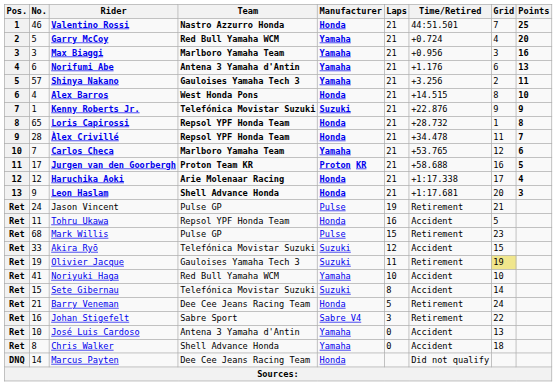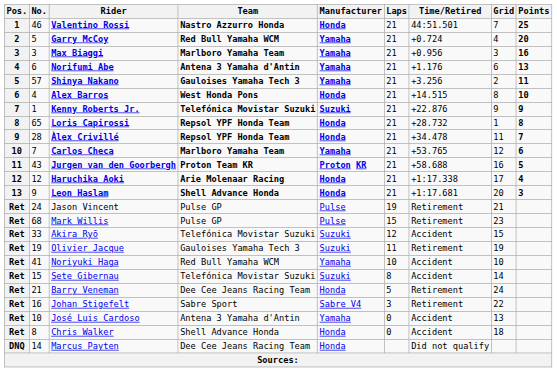 <table class="wikitable" style="font-size: 95%;">
 <tr>
 <th>Pos.</th>
 <th>No.</th>
 <th>Rider</th>
 <th>Team</th>
 <th>Manufacturer</th>
 <th>Laps</th>
 <th>Time/Retired</th>
 <th>Grid</th>
 <th>Points</th>
 </tr>
 <tr>
 <th>1</th>
 <td>46</td>
 <td> <strong><a href='#'>Valentino Rossi</a></strong></td>
 <td><strong>Nastro Azzurro Honda</strong></td>
 <td><strong><a href='#'>Honda</a></strong></td>
 <td>21</td>
 <td>44:51.501</td>
 <td>7</td>
 <td><strong>25</strong></td>
 </tr>
 <tr>
 <th>2</th>
 <td>5</td>
 <td> <strong><a href='#'>Garry McCoy</a></strong></td>
 <td><strong>Red Bull Yamaha WCM</strong></td>
 <td><strong><a href='#'>Yamaha</a></strong></td>
 <td>21</td>
 <td>+0.724</td>
 <td>4</td>
 <td><strong>20</strong></td>
 </tr>
 <tr>
 <th>3</th>
 <td>3</td>
 <td> <strong><a href='#'>Max Biaggi</a></strong></td>
 <td><strong>Marlboro Yamaha Team</strong></td>
 <td><strong><a href='#'>Yamaha</a></strong></td>
 <td>21</td>
 <td>+0.956</td>
 <td>3</td>
 <td><strong>16</strong></td>
 </tr>
 <tr>
 <th>4</th>
 <td>6</td>
 <td> <strong><a href='#'>Norifumi Abe</a></strong></td>
 <td><strong>Antena 3 Yamaha d'Antin</strong></td>
 <td><strong><a href='#'>Yamaha</a></strong></td>
 <td>21</td>
 <td>+1.176</td>
 <td>6</td>
 <td><strong>13</strong></td>
 </tr>
 <tr>
 <th>5</th>
 <td>57</td>
 <td> <strong><a href='#'>Shinya Nakano</a></strong></td>
 <td><strong>Gauloises Yamaha Tech 3</strong></td>
 <td><strong><a href='#'>Yamaha</a></strong></td>
 <td>21</td>
 <td>+3.256</td>
 <td>2</td>
 <td><strong>11</strong></td>
 </tr>
 <tr>
 <th>6</th>
 <td>4</td>
 <td> <strong><a href='#'>Alex Barros</a></strong></td>
 <td><strong>West Honda Pons</strong></td>
 <td><strong><a href='#'>Honda</a></strong></td>
 <td>21</td>
 <td>+14.515</td>
 <td>8</td>
 <td><strong>10</strong></td>
 </tr>
 <tr>
 <th>7</th>
 <td>1</td>
 <td> <strong><a href='#'>Kenny Roberts Jr.</a></strong></td>
 <td><strong>Telefónica Movistar Suzuki</strong></td>
 <td><strong><a href='#'>Suzuki</a></strong></td>
 <td>21</td>
 <td>+22.876</td>
 <td>9</td>
 <td><strong>9</strong></td>
 </tr>
 <tr>
 <th>8</th>
 <td>65</td>
 <td> <strong><a href='#'>Loris Capirossi</a></strong></td>
 <td><strong>Repsol YPF Honda Team</strong></td>
 <td><strong><a href='#'>Honda</a></strong></td>
 <td>21</td>
 <td>+28.732</td>
 <td>1</td>
 <td><strong>8</strong></td>
 </tr>
 <tr>
 <th>9</th>
 <td>28</td>
 <td> <strong><a href='#'>Àlex Crivillé</a></strong></td>
 <td><strong>Repsol YPF Honda Team</strong></td>
 <td><strong><a href='#'>Honda</a></strong></td>
 <td>21</td>
 <td>+34.478</td>
 <td>11</td>
 <td><strong>7</strong></td>
 </tr>
 <tr>
 <th>10</th>
 <td>7</td>
 <td> <strong><a href='#'>Carlos Checa</a></strong></td>
 <td><strong>Marlboro Yamaha Team</strong></td>
 <td><strong><a href='#'>Yamaha</a></strong></td>
 <td>21</td>
 <td>+53.765</td>
 <td>12</td>
 <td><strong>6</strong></td>
 </tr>
 <tr>
 <th>11</th>
-<td>17</td>
+<td>43</td>
 <td> <strong><a href='#'>Jurgen van den Goorbergh</a></strong></td>
 <td><strong>Proton Team KR</strong></td>
 <td><strong><a href='#'>Proton</a> <a href='#'>KR</a></strong></td>
 <td>21</td>
 <td>+58.688</td>
 <td>16</td>
 <td><strong>5</strong></td>
 </tr>
 <tr>
 <th>12</th>
 <td>12</td>
 <td> <strong><a href='#'>Haruchika Aoki</a></strong></td>
 <td><strong>Arie Molenaar Racing</strong></td>
 <td><strong><a href='#'>Honda</a></strong></td>
 <td>21</td>
 <td>+1:17.338</td>
 <td>17</td>
 <td><strong>4</strong></td>
 </tr>
 <tr>
 <th>13</th>
 <td>9</td>
 <td> <strong><a href='#'>Leon Haslam</a></strong></td>
 <td><strong>Shell Advance Honda</strong></td>
 <td><strong><a href='#'>Honda</a></strong></td>
 <td>21</td>
 <td>+1:17.681</td>
 <td>20</td>
 <td><strong>3</strong></td>
 </tr>
 <tr>
 <th>Ret</th>
 <td>24</td>
 <td> Jason Vincent</td>
 <td>Pulse GP</td>
 <td><a href='#'>Pulse</a></td>
 <td>19</td>
 <td>Retirement</td>
 <td>21</td>
 <td></td>
 </tr>
 <tr>
 <th>Ret</th>
-<td>11</td>
-<td> <a href='#'>Tohru Ukawa</a></td>
-<td>Repsol YPF Honda Team</td>
-<td><a href='#'>Honda</a></td>
-<td>16</td>
-<td>Accident</td>
-<td>5</td>
-<td></td>
-</tr>
-<tr>
-<th>Ret</th>
 <td>68</td>
 <td> <a href='#'>Mark Willis</a></td>
 <td>Pulse GP</td>
 <td><a href='#'>Pulse</a></td>
 <td>15</td>
 <td>Retirement</td>
 <td>23</td>
 <td></td>
 </tr>
 <tr>
 <th>Ret</th>
 <td>33</td>
 <td> <a href='#'>Akira Ryō</a></td>
 <td>Telefónica Movistar Suzuki</td>
 <td><a href='#'>Suzuki</a></td>
 <td>12</td>
 <td>Accident</td>
 <td>15</td>
 <td></td>
 </tr>
 <tr>
 <th>Ret</th>
 <td>19</td>
 <td> <a href='#'>Olivier Jacque</a></td>
 <td>Gauloises Yamaha Tech 3</td>
 <td><a href='#'>Suzuki</a></td>
 <td>11</td>
 <td>Retirement</td>
-<td style="background: khaki;">19</td>
+<td>19</td>
 <td></td>
 </tr>
 <tr>
 <th>Ret</th>
 <td>41</td>
 <td> <a href='#'>Noriyuki Haga</a></td>
 <td>Red Bull Yamaha WCM</td>
 <td><a href='#'>Yamaha</a></td>
 <td>10</td>
 <td>Accident</td>
 <td>10</td>
 <td></td>
 </tr>
 <tr>
 <th>Ret</th>
 <td>15</td>
 <td> <a href='#'>Sete Gibernau</a></td>
 <td>Telefónica Movistar Suzuki</td>
 <td><a href='#'>Suzuki</a></td>
 <td>8</td>
 <td>Accident</td>
 <td>14</td>
 <td></td>
 </tr>
 <tr>
 <th>Ret</th>
 <td>21</td>
 <td> <a href='#'>Barry Veneman</a></td>
 <td>Dee Cee Jeans Racing Team</td>
 <td><a href='#'>Honda</a></td>
 <td>5</td>
 <td>Retirement</td>
 <td>24</td>
 <td></td>
 </tr>
 <tr>
 <th>Ret</th>
 <td>16</td>
 <td> <a href='#'>Johan Stigefelt</a></td>
 <td>Sabre Sport</td>
 <td><a href='#'>Sabre V4</a></td>
 <td>3</td>
 <td>Retirement</td>
 <td>22</td>
 <td></td>
 </tr>
 <tr>
 <th>Ret</th>
 <td>10</td>
 <td> <a href='#'>José Luis Cardoso</a></td>
 <td>Antena 3 Yamaha d'Antin</td>
 <td><a href='#'>Yamaha</a></td>
 <td>0</td>
 <td>Accident</td>
 <td>13</td>
 <td></td>
 </tr>
 <tr>
 <th>Ret</th>
 <td>8</td>
 <td> <a href='#'>Chris Walker</a></td>
 <td>Shell Advance Honda</td>
-<td><a href='#'>Yamaha</a></td>
+<td><a href='#'>Honda</a></td>
 <td>0</td>
 <td>Accident</td>
 <td>18</td>
 <td></td>
 </tr>
 <tr>
 <th>DNQ</th>
 <td>14</td>
 <td> <a href='#'>Marcus Payten</a></td>
 <td>Dee Cee Jeans Racing Team</td>
 <td><a href='#'>Honda</a></td>
 <td></td>
 <td>Did not qualify</td>
 <td></td>
 <td></td>
 </tr>
 <tr>
 <th colspan=9>Sources: </th>
 </tr>
 </table>
